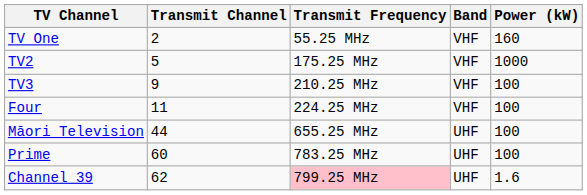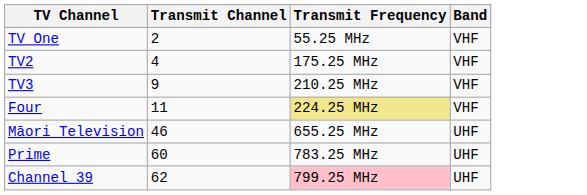 <table class="wikitable">
 <tr>
 <th>TV Channel</th>
 <th>Transmit Channel</th>
 <th>Transmit Frequency</th>
 <th>Band</th>
-<th>Power (kW)</th>
 </tr>
 <tr>
 <td><a href='#'>TV One</a></td>
 <td>2</td>
 <td>55.25 MHz</td>
 <td>VHF</td>
-<td>160</td>
 </tr>
 <tr>
 <td><a href='#'>TV2</a></td>
-<td>5</td>
+<td>4</td>
 <td>175.25 MHz</td>
 <td>VHF</td>
-<td>1000</td>
 </tr>
 <tr>
 <td><a href='#'>TV3</a></td>
 <td>9</td>
 <td>210.25 MHz</td>
 <td>VHF</td>
-<td>100</td>
 </tr>
 <tr>
 <td><a href='#'>Four</a></td>
 <td>11</td>
-<td>224.25 MHz</td>
+<td style="background: khaki;">224.25 MHz</td>
 <td>VHF</td>
-<td>100</td>
 </tr>
 <tr>
 <td><a href='#'>Māori Television</a></td>
-<td>44</td>
+<td>46</td>
 <td>655.25 MHz</td>
 <td>UHF</td>
-<td>100</td>
 </tr>
 <tr>
 <td><a href='#'>Prime</a></td>
 <td>60</td>
 <td>783.25 MHz</td>
 <td>UHF</td>
-<td>100</td>
 </tr>
 <tr>
 <td><a href='#'>Channel 39</a></td>
 <td>62</td>
 <td style="background: pink;">799.25 MHz</td>
 <td>UHF</td>
-<td>1.6</td>
 </tr>
 </table>
